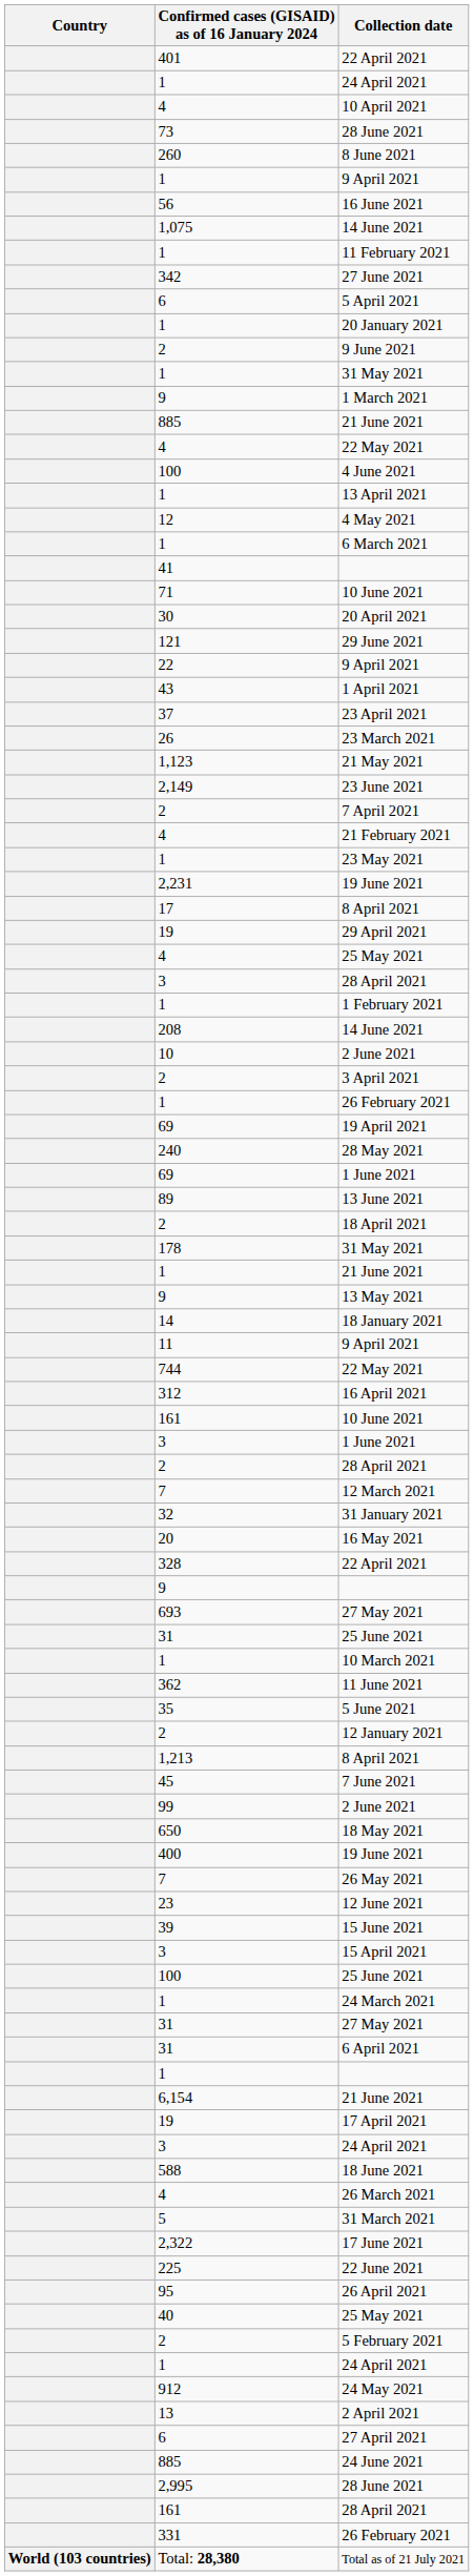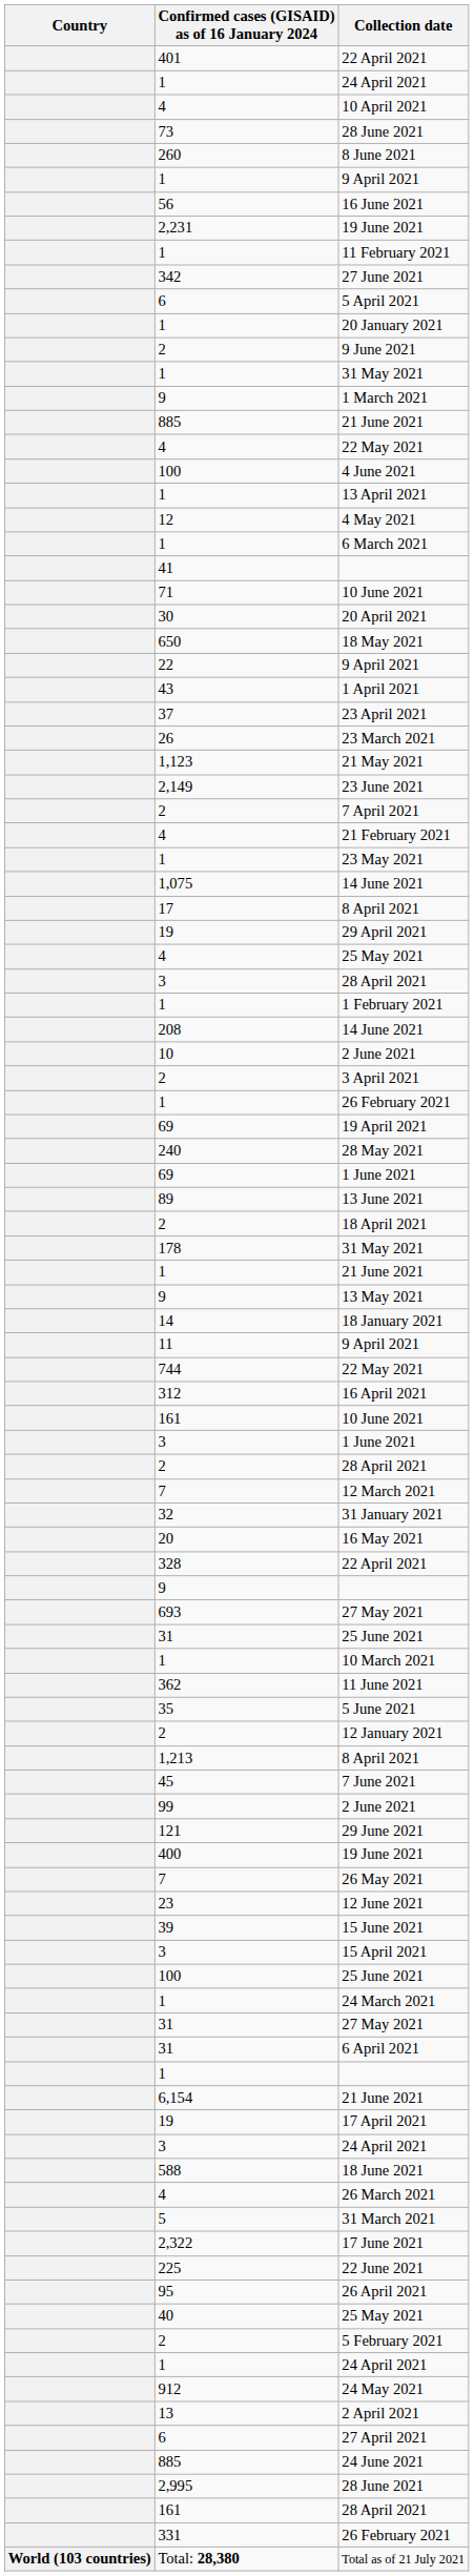 <table class="wikitable sortable plainrowheaders collapsible collapsed">
 <tr>
 <th scope="col">Country</th>
 <th scope="col">Confirmed cases (GISAID)<br>as of 16 January 2024</th>
 <th scope="col">Collection date</th>
 </tr>
 <tr>
 <th scope="row"></th>
 <td>401</td>
 <td>22 April 2021</td>
 </tr>
 <tr>
 <th scope="row"></th>
 <td>1</td>
 <td>24 April 2021</td>
 </tr>
 <tr>
 <th scope="row"></th>
 <td>4</td>
 <td>10 April 2021</td>
 </tr>
 <tr>
 <th scope="row"></th>
 <td>73</td>
 <td>28 June 2021</td>
 </tr>
 <tr>
 <th scope="row"></th>
 <td>260</td>
 <td>8 June 2021</td>
 </tr>
 <tr>
 <th scope="row"></th>
 <td>1</td>
 <td>9 April 2021</td>
 </tr>
 <tr>
 <th scope="row"></th>
 <td>56</td>
 <td>16 June 2021</td>
 </tr>
 <tr>
 <th scope="row"></th>
-<td>1,075</td>
-<td>14 June 2021</td>
+<td>2,231</td>
+<td>19 June 2021</td>
 </tr>
 <tr>
 <th scope="row"></th>
 <td>1</td>
 <td>11 February 2021</td>
 </tr>
 <tr>
 <th scope="row"></th>
 <td>342</td>
 <td>27 June 2021</td>
 </tr>
 <tr>
 <th scope="row"></th>
 <td>6</td>
 <td>5 April 2021</td>
 </tr>
 <tr>
 <th scope="row"></th>
 <td>1</td>
 <td>20 January 2021</td>
 </tr>
 <tr>
 <th scope="row"></th>
 <td>2</td>
 <td>9 June 2021</td>
 </tr>
 <tr>
 <th scope="row"></th>
 <td>1</td>
 <td>31 May 2021</td>
 </tr>
 <tr>
 <th scope="row"></th>
 <td>9</td>
 <td>1 March 2021</td>
 </tr>
 <tr>
 <th scope="row"></th>
 <td>885</td>
 <td>21 June 2021</td>
 </tr>
 <tr>
 <th scope="row"></th>
 <td>4</td>
 <td>22 May 2021</td>
 </tr>
 <tr>
 <th scope="row"></th>
 <td>100</td>
 <td>4 June 2021</td>
 </tr>
 <tr>
 <th scope="row"></th>
 <td>1</td>
 <td>13 April 2021</td>
 </tr>
 <tr>
 <th scope="row"></th>
 <td>12</td>
 <td>4 May 2021</td>
 </tr>
 <tr>
 <th scope="row"></th>
 <td>1</td>
 <td>6 March 2021</td>
 </tr>
 <tr>
 <th scope="row"></th>
 <td>41</td>
 <td></td>
 </tr>
 <tr>
 <th scope="row"></th>
 <td>71</td>
 <td>10 June 2021</td>
 </tr>
 <tr>
 <th scope="row"></th>
 <td>30</td>
 <td>20 April 2021</td>
 </tr>
 <tr>
 <th scope="row"></th>
-<td>121</td>
-<td>29 June 2021</td>
+<td>650</td>
+<td>18 May 2021</td>
 </tr>
 <tr>
 <th scope="row"></th>
 <td>22</td>
 <td>9 April 2021</td>
 </tr>
 <tr>
 <th scope="row"></th>
 <td>43</td>
 <td>1 April 2021</td>
 </tr>
 <tr>
 <th scope="row"></th>
 <td>37</td>
 <td>23 April 2021</td>
 </tr>
 <tr>
 <th scope="row"></th>
 <td>26</td>
 <td>23 March 2021</td>
 </tr>
 <tr>
 <th scope="row"></th>
 <td>1,123</td>
 <td>21 May 2021</td>
 </tr>
 <tr>
 <th scope="row"></th>
 <td>2,149</td>
 <td>23 June 2021</td>
 </tr>
 <tr>
 <th scope="row"></th>
 <td>2</td>
 <td>7 April 2021</td>
 </tr>
 <tr>
 <th scope="row"></th>
 <td>4</td>
 <td>21 February 2021</td>
 </tr>
 <tr>
 <th scope="row"></th>
 <td>1</td>
 <td>23 May 2021</td>
 </tr>
 <tr>
 <th scope="row"></th>
-<td>2,231</td>
-<td>19 June 2021</td>
+<td>1,075</td>
+<td>14 June 2021</td>
 </tr>
 <tr>
 <th scope="row"></th>
 <td>17</td>
 <td>8 April 2021</td>
 </tr>
 <tr>
 <th scope="row"></th>
 <td>19</td>
 <td>29 April 2021</td>
 </tr>
 <tr>
 <th scope="row"></th>
 <td>4</td>
 <td>25 May 2021</td>
 </tr>
 <tr>
 <th scope="row"></th>
 <td>3</td>
 <td>28 April 2021</td>
 </tr>
 <tr>
 <th scope="row"></th>
 <td>1</td>
 <td>1 February 2021</td>
 </tr>
 <tr>
 <th scope="row"></th>
 <td>208</td>
 <td>14 June 2021</td>
 </tr>
 <tr>
 <th scope="row"></th>
 <td>10</td>
 <td>2 June 2021</td>
 </tr>
 <tr>
 <th scope="row"></th>
 <td>2</td>
 <td>3 April 2021</td>
 </tr>
 <tr>
 <th scope="row"></th>
 <td>1</td>
 <td>26 February 2021</td>
 </tr>
 <tr>
 <th scope="row"></th>
 <td>69</td>
 <td>19 April 2021</td>
 </tr>
 <tr>
 <th scope="row"></th>
 <td>240</td>
 <td>28 May 2021</td>
 </tr>
 <tr>
 <th scope="row"></th>
 <td>69</td>
 <td>1 June 2021</td>
 </tr>
 <tr>
 <th scope="row"></th>
 <td>89</td>
 <td>13 June 2021</td>
 </tr>
 <tr>
 <th scope="row"></th>
 <td>2</td>
 <td>18 April 2021</td>
 </tr>
 <tr>
 <th scope="row"></th>
 <td>178</td>
 <td>31 May 2021</td>
 </tr>
 <tr>
 <th scope="row"></th>
 <td>1</td>
 <td>21 June 2021</td>
 </tr>
 <tr>
 <th scope="row"></th>
 <td>9</td>
 <td>13 May 2021</td>
 </tr>
 <tr>
 <th scope="row"></th>
 <td>14</td>
 <td>18 January 2021</td>
 </tr>
 <tr>
 <th scope="row"></th>
 <td>11</td>
 <td>9 April 2021</td>
 </tr>
 <tr>
 <th scope="row"></th>
 <td>744</td>
 <td>22 May 2021</td>
 </tr>
 <tr>
 <th scope="row"></th>
 <td>312</td>
 <td>16 April 2021</td>
 </tr>
 <tr>
 <th scope="row"></th>
 <td>161</td>
 <td>10 June 2021</td>
 </tr>
 <tr>
 <th scope="row"></th>
 <td>3</td>
 <td>1 June 2021</td>
 </tr>
 <tr>
 <th scope="row"></th>
 <td>2</td>
 <td>28 April 2021</td>
 </tr>
 <tr>
 <th scope="row"></th>
 <td>7</td>
 <td>12 March 2021</td>
 </tr>
 <tr>
 <th scope="row"></th>
 <td>32</td>
 <td>31 January 2021</td>
 </tr>
 <tr>
 <th scope="row"></th>
 <td>20</td>
 <td>16 May 2021</td>
 </tr>
 <tr>
 <th scope="row"></th>
 <td>328</td>
 <td>22 April 2021</td>
 </tr>
 <tr>
 <th scope="row"></th>
 <td>9</td>
 <td></td>
 </tr>
 <tr>
 <th scope="row"></th>
 <td>693</td>
 <td>27 May 2021</td>
 </tr>
 <tr>
 <th scope="row"></th>
 <td>31</td>
 <td>25 June 2021</td>
 </tr>
 <tr>
 <th scope="row"></th>
 <td>1</td>
 <td>10 March 2021</td>
 </tr>
 <tr>
 <th scope="row"></th>
 <td>362</td>
 <td>11 June 2021</td>
 </tr>
 <tr>
 <th scope="row"></th>
 <td>35</td>
 <td>5 June 2021</td>
 </tr>
 <tr>
 <th scope="row"></th>
 <td>2</td>
 <td>12 January 2021</td>
 </tr>
 <tr>
 <th scope="row"></th>
 <td>1,213</td>
 <td>8 April 2021</td>
 </tr>
 <tr>
 <th scope="row"></th>
 <td>45</td>
 <td>7 June 2021</td>
 </tr>
 <tr>
 <th scope="row"></th>
 <td>99</td>
 <td>2 June 2021</td>
 </tr>
 <tr>
 <th scope="row"></th>
-<td>650</td>
-<td>18 May 2021</td>
+<td>121</td>
+<td>29 June 2021</td>
 </tr>
 <tr>
 <th scope="row"></th>
 <td>400</td>
 <td>19 June 2021</td>
 </tr>
 <tr>
 <th scope="row"></th>
 <td>7</td>
 <td>26 May 2021</td>
 </tr>
 <tr>
 <th scope="row"></th>
 <td>23</td>
 <td>12 June 2021</td>
 </tr>
 <tr>
 <th scope="row"></th>
 <td>39</td>
 <td>15 June 2021</td>
 </tr>
 <tr>
 <th scope="row"></th>
 <td>3</td>
 <td>15 April 2021</td>
 </tr>
 <tr>
 <th scope="row"></th>
 <td>100</td>
 <td>25 June 2021</td>
 </tr>
 <tr>
 <th scope="row"></th>
 <td>1</td>
 <td>24 March 2021</td>
 </tr>
 <tr>
 <th scope="row"></th>
 <td>31</td>
 <td>27 May 2021</td>
 </tr>
 <tr>
 <th scope="row"></th>
 <td>31</td>
 <td>6 April 2021</td>
 </tr>
 <tr>
 <th scope="row"></th>
 <td>1</td>
 <td></td>
 </tr>
 <tr>
 <th scope="row"></th>
 <td>6,154</td>
 <td>21 June 2021</td>
 </tr>
 <tr>
 <th scope="row"></th>
 <td>19</td>
 <td>17 April 2021</td>
 </tr>
 <tr>
 <th scope="row"></th>
 <td>3</td>
 <td>24 April 2021</td>
 </tr>
 <tr>
 <th scope="row"></th>
 <td>588</td>
 <td>18 June 2021</td>
 </tr>
 <tr>
 <th scope="row"></th>
 <td>4</td>
 <td>26 March 2021</td>
 </tr>
 <tr>
 <th scope="row"></th>
 <td>5</td>
 <td>31 March 2021</td>
 </tr>
 <tr>
 <th scope="row"></th>
 <td>2,322</td>
 <td>17 June 2021</td>
 </tr>
 <tr>
 <th scope="row"></th>
 <td>225</td>
 <td>22 June 2021</td>
 </tr>
 <tr>
 <th scope="row"></th>
 <td>95</td>
 <td>26 April 2021</td>
 </tr>
 <tr>
 <th scope="row"></th>
 <td>40</td>
 <td>25 May 2021</td>
 </tr>
 <tr>
 <th scope="row"></th>
 <td>2</td>
 <td>5 February 2021</td>
 </tr>
 <tr>
 <th scope="row"></th>
 <td>1</td>
 <td>24 April 2021</td>
 </tr>
 <tr>
 <th scope="row"></th>
 <td>912</td>
 <td>24 May 2021</td>
 </tr>
 <tr>
 <th scope="row"></th>
 <td>13</td>
 <td>2 April 2021</td>
 </tr>
 <tr>
 <th scope="row"></th>
 <td>6</td>
 <td>27 April 2021</td>
 </tr>
 <tr>
 <th scope="row"></th>
 <td>885</td>
 <td>24 June 2021</td>
 </tr>
 <tr>
 <th scope="row"></th>
 <td>2,995</td>
 <td>28 June 2021</td>
 </tr>
 <tr>
 <th scope="row"></th>
 <td>161</td>
 <td>28 April 2021</td>
 </tr>
 <tr>
 <th scope="row"></th>
 <td>331</td>
 <td>26 February 2021</td>
 </tr>
 <tr class="sortbottom">
 <th scope="row"><strong>World</strong> (103 countries)</th>
 <td>Total: <strong>28,380</strong></td>
 <td><small>Total as of 21 July 2021</small></td>
 </tr>
 </table>
